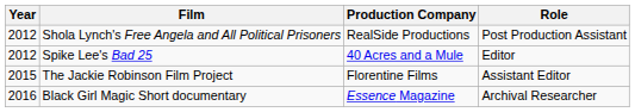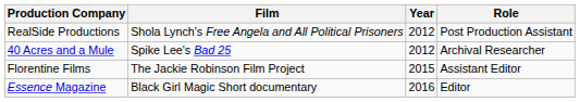 <table class="wikitable">
 <tr>
+<th>Production Company</th>
+<th>Film</th>
 <th>Year</th>
-<th>Film</th>
-<th>Production Company</th>
 <th>Role</th>
 </tr>
 <tr>
+<td>RealSide Productions</td>
+<td>Shola Lynch's <em>Free Angela and All Political Prisoners</em></td>
 <td>2012</td>
-<td>Shola Lynch's <em>Free Angela and All Political Prisoners</em></td>
-<td>RealSide Productions</td>
 <td>Post Production Assistant</td>
 </tr>
 <tr>
+<td><a href='#'>40 Acres and a Mule</a></td>
+<td>Spike Lee's <em><a href='#'>Bad 25</a></em></td>
 <td>2012</td>
-<td>Spike Lee's <em><a href='#'>Bad 25</a></em></td>
-<td><a href='#'>40 Acres and a Mule</a></td>
-<td>Editor</td>
+<td>Archival Researcher</td>
 </tr>
 <tr>
+<td>Florentine Films</td>
+<td>The Jackie Robinson Film Project</td>
 <td>2015</td>
-<td>The Jackie Robinson Film Project</td>
-<td>Florentine Films</td>
 <td>Assistant Editor</td>
 </tr>
 <tr>
+<td><a href='#'><em>Essence</em> Magazine</a></td>
+<td>Black Girl Magic Short documentary</td>
 <td>2016</td>
-<td>Black Girl Magic Short documentary</td>
-<td><a href='#'><em>Essence</em> Magazine</a></td>
-<td>Archival Researcher</td>
+<td>Editor</td>
 </tr>
 </table>
